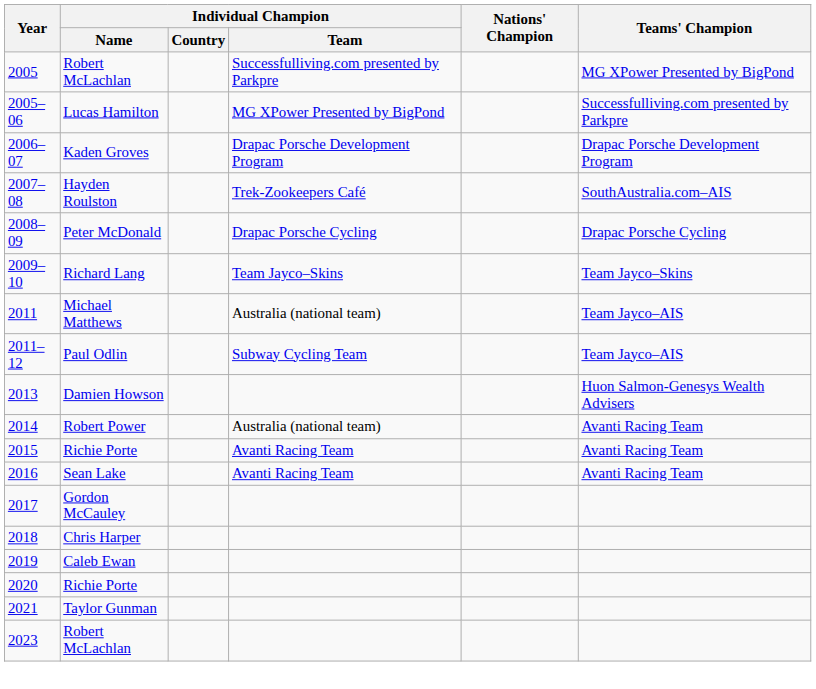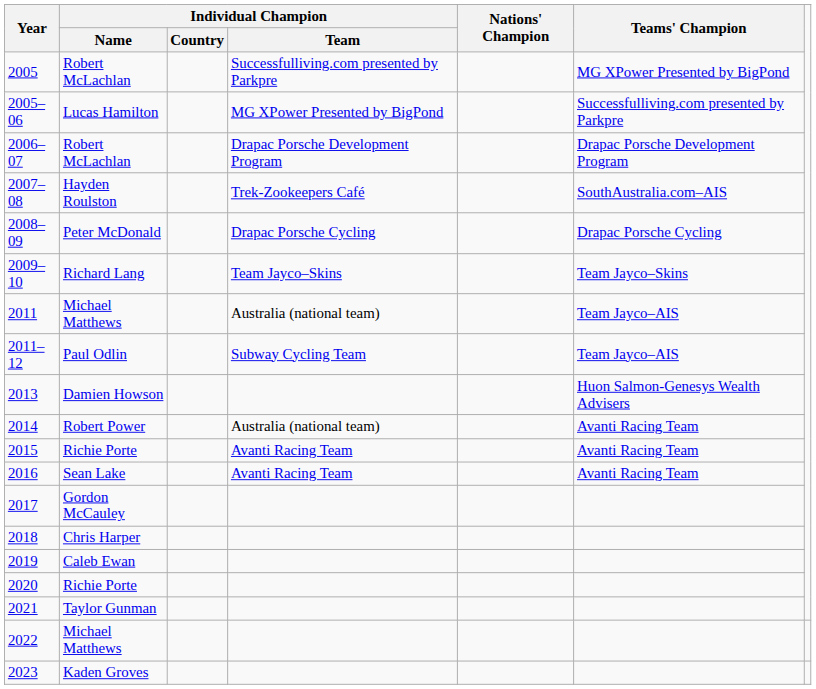 <table class="wikitable">
 <tr>
 <th rowspan=2>Year</th>
 <th colspan=3>Individual Champion</th>
 <th rowspan=2>Nations' Champion</th>
 <th rowspan=2>Teams' Champion</th>
 </tr>
 <tr>
 <th>Name</th>
 <th>Country</th>
 <th>Team</th>
 </tr>
 <tr>
 <td><a href='#'>2005</a></td>
 <td><a href='#'>Robert McLachlan</a></td>
 <td></td>
 <td><a href='#'>Successfulliving.com presented by Parkpre</a></td>
 <td></td>
 <td><a href='#'>MG XPower Presented by BigPond</a></td>
 </tr>
 <tr>
 <td><a href='#'>2005–06</a></td>
 <td><a href='#'>Lucas Hamilton</a></td>
 <td></td>
 <td><a href='#'>MG XPower Presented by BigPond</a></td>
 <td></td>
 <td><a href='#'>Successfulliving.com presented by Parkpre</a></td>
 </tr>
 <tr>
 <td><a href='#'>2006–07</a></td>
-<td><a href='#'>Kaden Groves</a></td>
+<td><a href='#'>Robert McLachlan</a></td>
 <td></td>
 <td><a href='#'>Drapac Porsche Development Program</a></td>
 <td></td>
 <td><a href='#'>Drapac Porsche Development Program</a></td>
 </tr>
 <tr>
 <td><a href='#'>2007–08</a></td>
 <td><a href='#'>Hayden Roulston</a></td>
 <td></td>
 <td><a href='#'>Trek-Zookeepers Café</a></td>
 <td></td>
 <td><a href='#'>SouthAustralia.com–AIS</a></td>
 </tr>
 <tr>
 <td><a href='#'>2008–09</a></td>
 <td><a href='#'>Peter McDonald</a></td>
 <td></td>
 <td><a href='#'>Drapac Porsche Cycling</a></td>
 <td></td>
 <td><a href='#'>Drapac Porsche Cycling</a></td>
 </tr>
 <tr>
 <td><a href='#'>2009–10</a></td>
 <td><a href='#'>Richard Lang</a></td>
 <td></td>
 <td><a href='#'>Team Jayco–Skins</a></td>
 <td></td>
 <td><a href='#'>Team Jayco–Skins</a></td>
 </tr>
 <tr>
 <td><a href='#'>2011</a></td>
 <td><a href='#'>Michael Matthews</a></td>
 <td></td>
 <td>Australia (national team)</td>
 <td></td>
 <td><a href='#'>Team Jayco–AIS</a></td>
 </tr>
 <tr>
 <td><a href='#'>2011–12</a></td>
 <td><a href='#'>Paul Odlin</a></td>
 <td></td>
 <td><a href='#'>Subway Cycling Team</a></td>
 <td></td>
 <td><a href='#'>Team Jayco–AIS</a></td>
 </tr>
 <tr>
 <td><a href='#'>2013</a></td>
 <td><a href='#'>Damien Howson</a></td>
 <td></td>
 <td></td>
 <td></td>
 <td><a href='#'>Huon Salmon-Genesys Wealth Advisers</a></td>
 </tr>
 <tr>
 <td><a href='#'>2014</a></td>
 <td><a href='#'>Robert Power</a></td>
 <td></td>
 <td>Australia (national team)</td>
 <td></td>
 <td><a href='#'>Avanti Racing Team</a></td>
 </tr>
 <tr>
 <td><a href='#'>2015</a></td>
 <td><a href='#'>Richie Porte</a></td>
 <td></td>
 <td><a href='#'>Avanti Racing Team</a></td>
 <td></td>
 <td><a href='#'>Avanti Racing Team</a></td>
 </tr>
 <tr>
 <td><a href='#'>2016</a></td>
 <td><a href='#'>Sean Lake</a></td>
 <td></td>
 <td><a href='#'>Avanti Racing Team</a></td>
 <td></td>
 <td><a href='#'>Avanti Racing Team</a></td>
 </tr>
 <tr>
 <td><a href='#'>2017</a></td>
 <td><a href='#'>Gordon McCauley</a></td>
 <td></td>
 <td></td>
 <td></td>
 <td></td>
 </tr>
 <tr>
 <td><a href='#'>2018</a></td>
 <td><a href='#'>Chris Harper</a></td>
 <td></td>
 <td></td>
 <td></td>
 <td></td>
 </tr>
 <tr>
 <td><a href='#'>2019</a></td>
 <td><a href='#'>Caleb Ewan</a></td>
 <td></td>
 <td></td>
 <td></td>
 <td></td>
 </tr>
 <tr>
 <td><a href='#'>2020</a></td>
 <td><a href='#'>Richie Porte</a></td>
 <td></td>
 <td></td>
 <td></td>
 <td></td>
 </tr>
 <tr>
 <td><a href='#'>2021</a></td>
 <td><a href='#'>Taylor Gunman</a></td>
 <td></td>
 <td></td>
 <td></td>
 <td></td>
 </tr>
 <tr>
+<td><a href='#'>2022</a></td>
+<td><a href='#'>Michael Matthews</a></td>
+<td></td>
+<td></td>
+<td></td>
+<td></td>
+<td></td>
+</tr>
+<tr>
 <td><a href='#'>2023</a></td>
-<td><a href='#'>Robert McLachlan</a></td>
+<td><a href='#'>Kaden Groves</a></td>
 <td></td>
 <td></td>
 <td></td>
 <td></td>
 </tr>
 </table>
